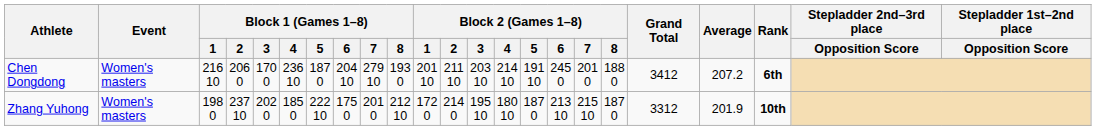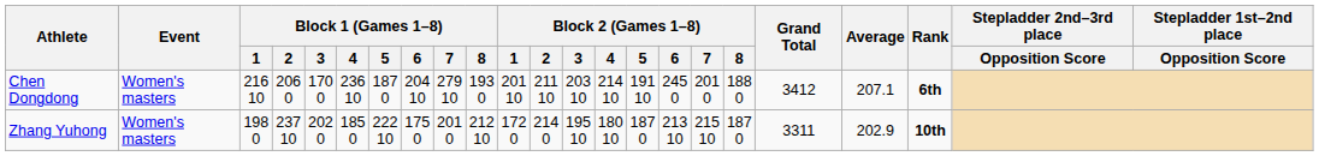 <table class="wikitable" style="font-size:90%;">
 <tr>
 <th rowspan=2>Athlete</th>
 <th rowspan=2>Event</th>
 <th colspan=8>Block 1 (Games 1–8)</th>
 <th colspan=8>Block 2 (Games 1–8)</th>
 <th rowspan=2>Grand Total</th>
 <th rowspan=2>Average</th>
 <th rowspan=2>Rank</th>
 <th>Stepladder 2nd–3rd place</th>
 <th>Stepladder 1st–2nd place</th>
 </tr>
 <tr>
 <th>1</th>
 <th>2</th>
 <th>3</th>
 <th>4</th>
 <th>5</th>
 <th>6</th>
 <th>7</th>
 <th>8</th>
 <th>1</th>
 <th>2</th>
 <th>3</th>
 <th>4</th>
 <th>5</th>
 <th>6</th>
 <th>7</th>
 <th>8</th>
 <th>Opposition Score</th>
 <th>Opposition Score</th>
 </tr>
 <tr>
 <td><a href='#'>Chen Dongdong</a></td>
 <td><a href='#'>Women's masters</a></td>
 <td align=center>216<br>10</td>
 <td align=center>206<br>0</td>
 <td align=center>170<br>0</td>
 <td align=center>236<br>10</td>
 <td align=center>187<br>0</td>
 <td align=center>204<br>10</td>
 <td align=center>279<br>10</td>
 <td align=center>193<br>0</td>
 <td align=center>201<br>10</td>
 <td align=center>211<br>10</td>
 <td align=center>203<br>10</td>
 <td align=center>214<br>10</td>
 <td align=center>191<br>10</td>
 <td align=center>245<br>0</td>
 <td align=center>201<br>0</td>
 <td align=center>188<br>0</td>
 <td align=center>3412</td>
-<td align=center>207.2</td>
+<td align=center>207.1</td>
 <td align=center><strong>6th</strong></td>
 <td style="text-align:center; background:wheat;" colspan="2"></td>
 </tr>
 <tr>
 <td><a href='#'>Zhang Yuhong</a></td>
 <td><a href='#'>Women's masters</a></td>
 <td align=center>198<br>0</td>
 <td align=center>237<br>10</td>
 <td align=center>202<br>0</td>
 <td align=center>185<br>0</td>
 <td align=center>222<br>10</td>
 <td align=center>175<br>0</td>
 <td align=center>201<br>0</td>
 <td align=center>212<br>10</td>
 <td align=center>172<br>0</td>
 <td align=center>214<br>0</td>
 <td align=center>195<br>10</td>
 <td align=center>180<br>10</td>
 <td align=center>187<br>0</td>
 <td align=center>213<br>10</td>
 <td align=center>215<br>10</td>
 <td align=center>187<br>0</td>
-<td align=center>3312</td>
-<td align=center>201.9</td>
+<td align=center>3311</td>
+<td align=center>202.9</td>
 <td align=center><strong>10th</strong></td>
 <td style="text-align:center; background:wheat;" colspan="2"></td>
 </tr>
 </table>
